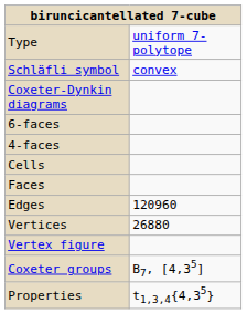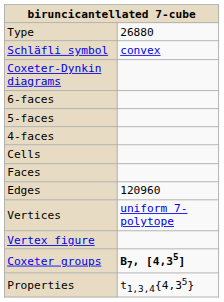 <table class="wikitable" align="right" style="margin-left:10px" width="250">
 <tr>
 <th style="background:#e7dcc3;" colspan="2">biruncicantellated 7-cube</th>
 </tr>
 <tr>
 <td style="background:#e7dcc3;">Type</td>
-<td><a href='#'>uniform 7-polytope</a></td>
+<td>26880</td>
 </tr>
 <tr>
 <td style="background:#e7dcc3;"><a href='#'>Schläfli symbol</a></td>
 <td><a href='#'>convex</a></td>
 </tr>
 <tr>
 <td style="background:#e7dcc3;"><a href='#'>Coxeter-Dynkin diagrams</a></td>
 <td></td>
 </tr>
 <tr>
 <td style="background:#e7dcc3;">6-faces</td>
+<td></td>
+</tr>
+<tr>
+<td style="background:#e7dcc3;">5-faces</td>
 <td></td>
 </tr>
 <tr>
 <td style="background:#e7dcc3;">4-faces</td>
 <td></td>
 </tr>
 <tr>
 <td style="background:#e7dcc3;">Cells</td>
 <td></td>
 </tr>
 <tr>
 <td style="background:#e7dcc3;">Faces</td>
 <td></td>
 </tr>
 <tr>
 <td style="background:#e7dcc3;">Edges</td>
 <td>120960</td>
 </tr>
 <tr>
 <td style="background:#e7dcc3;">Vertices</td>
-<td>26880</td>
+<td><a href='#'>uniform 7-polytope</a></td>
 </tr>
 <tr>
 <td style="background:#e7dcc3;"><a href='#'>Vertex figure</a></td>
 <td></td>
 </tr>
 <tr>
 <td style="background:#e7dcc3;"><a href='#'>Coxeter groups</a></td>
-<td>B<sub>7</sub>, [4,3<sup>5</sup>]</td>
+<td><strong>B<sub>7</sub>, [4,3<sup>5</sup>]</strong></td>
 </tr>
 <tr>
 <td style="background:#e7dcc3;">Properties</td>
 <td>t<sub>1,3,4</sub>{4,3<sup>5</sup>}</td>
 </tr>
 </table>
